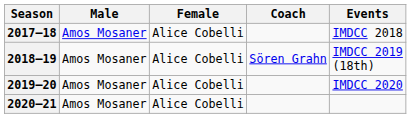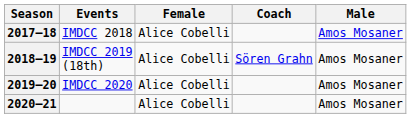 <table class="wikitable">
 <tr>
 <th scope="col">Season</th>
-<th scope="col">Male</th>
+<th scope="col">Events</th>
 <th scope="col">Female</th>
 <th scope="col">Coach</th>
-<th scope="col">Events</th>
+<th scope="col">Male</th>
 </tr>
 <tr>
 <th scope="row">2017–18</th>
-<td><a href='#'>Amos Mosaner</a></td>
+<td><a href='#'>IMDCC</a> 2018 </td>
 <td>Alice Cobelli</td>
 <td></td>
-<td><a href='#'>IMDCC</a> 2018 </td>
+<td><a href='#'>Amos Mosaner</a></td>
 </tr>
 <tr>
 <th scope="row">2018–19</th>
-<td>Amos Mosaner</td>
+<td><a href='#'>IMDCC 2019</a> <br> (18th)</td>
 <td>Alice Cobelli</td>
 <td><a href='#'>Sören Grahn</a></td>
-<td><a href='#'>IMDCC 2019</a> <br> (18th)</td>
+<td>Amos Mosaner</td>
 </tr>
 <tr>
 <th scope="row">2019–20</th>
-<td>Amos Mosaner</td>
+<td><a href='#'>IMDCC 2020</a> </td>
 <td>Alice Cobelli</td>
 <td></td>
-<td><a href='#'>IMDCC 2020</a> </td>
+<td>Amos Mosaner</td>
 </tr>
 <tr>
 <th scope="row">2020–21</th>
-<td>Amos Mosaner</td>
+<td></td>
 <td>Alice Cobelli</td>
 <td></td>
-<td></td>
+<td>Amos Mosaner</td>
 </tr>
 </table>
